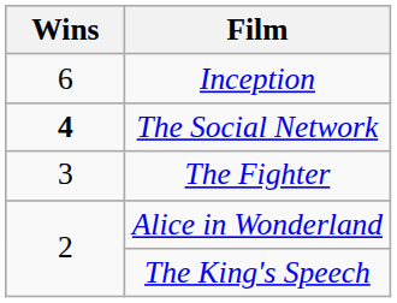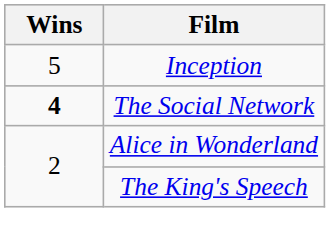 <table class="wikitable" rowspan="2" style="text-align:center;" background: #f6e39c;>
 <tr>
 <th scope="col" style="width:55px;">Wins</th>
 <th scope="col" style="text-align:center;">Film</th>
 </tr>
 <tr>
-<td>6</td>
+<td>5</td>
 <td><em><a href='#'>Inception</a></em></td>
 </tr>
 <tr>
 <td><strong>4</strong></td>
 <td><em><a href='#'>The Social Network</a></em></td>
-</tr>
-<tr>
-<td>3</td>
-<td><em><a href='#'>The Fighter</a></em></td>
 </tr>
 <tr>
 <td rowspan="2">2</td>
 <td><em><a href='#'>Alice in Wonderland</a></em></td>
 </tr>
 <tr>
 <td><em><a href='#'>The King's Speech</a></em></td>
 </tr>
 </table>
